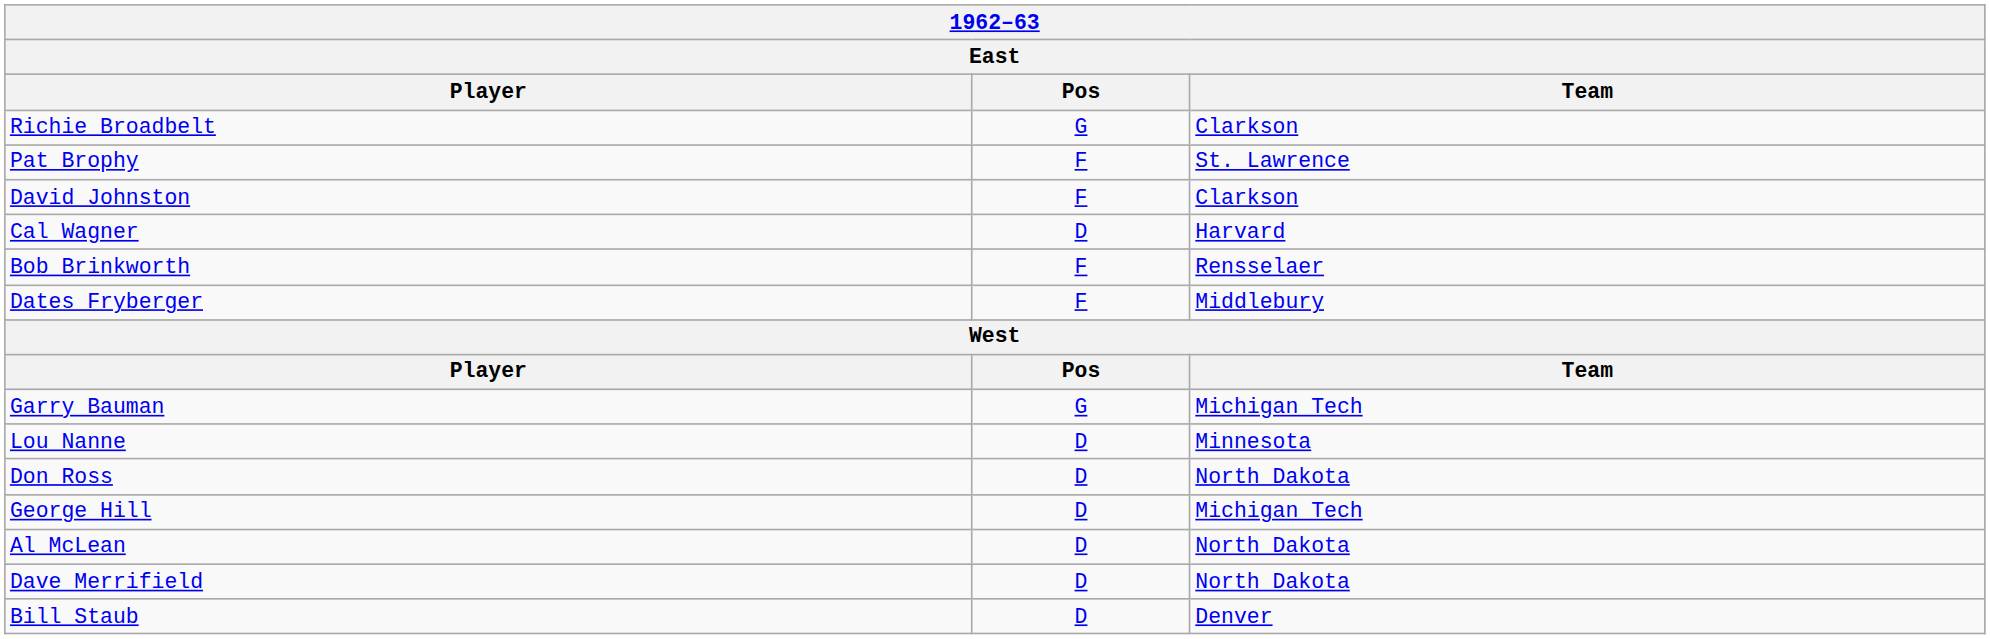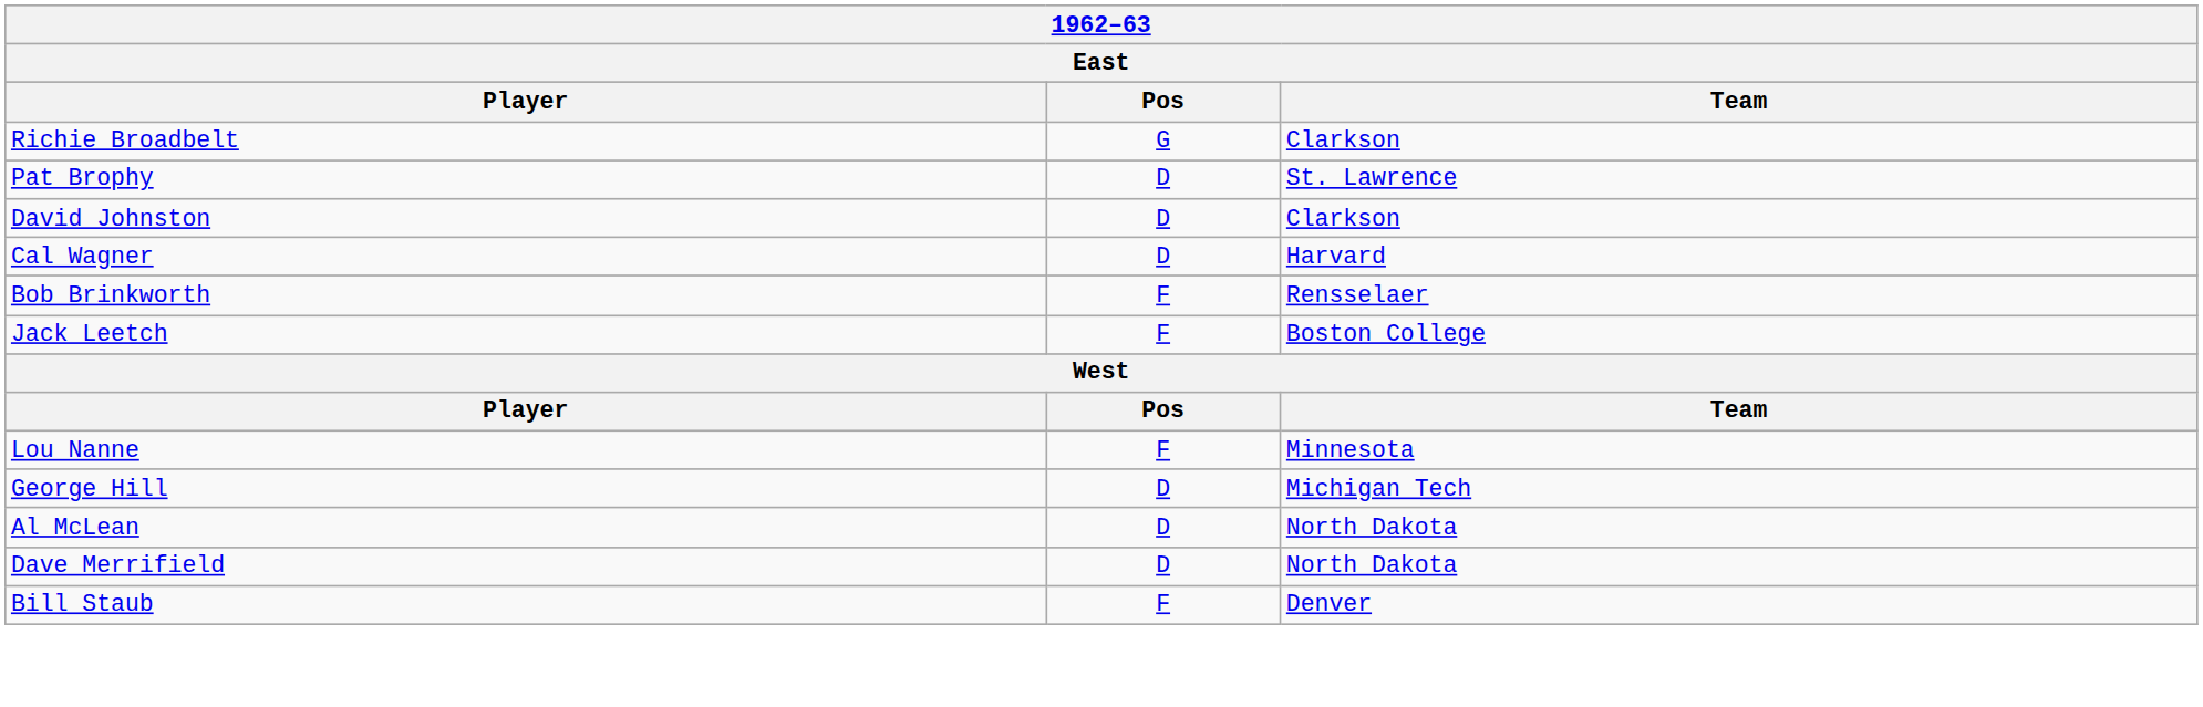 <table class="wikitable" width=95%>
 <tr>
 <th colspan=3><a href='#'>1962–63</a></th>
 </tr>
 <tr>
 <th colspan=3><strong>East</strong></th>
 </tr>
 <tr>
 <th>Player</th>
 <th>Pos</th>
 <th>Team</th>
 </tr>
 <tr>
 <td><a href='#'>Richie Broadbelt</a></td>
 <td style="text-align:center;"><a href='#'>G</a></td>
 <td><a href='#'>Clarkson</a></td>
 </tr>
 <tr>
 <td><a href='#'>Pat Brophy</a></td>
-<td style="text-align:center;"><a href='#'>F</a></td>
+<td style="text-align:center;"><a href='#'>D</a></td>
 <td><a href='#'>St. Lawrence</a></td>
 </tr>
 <tr>
 <td><a href='#'>David Johnston</a></td>
-<td style="text-align:center;"><a href='#'>F</a></td>
+<td style="text-align:center;"><a href='#'>D</a></td>
 <td><a href='#'>Clarkson</a></td>
 </tr>
 <tr>
 <td><a href='#'>Cal Wagner</a></td>
 <td style="text-align:center;"><a href='#'>D</a></td>
 <td><a href='#'>Harvard</a></td>
 </tr>
 <tr>
 <td><a href='#'>Bob Brinkworth</a></td>
 <td style="text-align:center;"><a href='#'>F</a></td>
 <td><a href='#'>Rensselaer</a></td>
 </tr>
 <tr>
-<td><a href='#'>Dates Fryberger</a></td>
+<td><a href='#'>Jack Leetch</a></td>
 <td style="text-align:center;"><a href='#'>F</a></td>
-<td><a href='#'>Middlebury</a></td>
+<td><a href='#'>Boston College</a></td>
 </tr>
 <tr>
 <th colspan=3><strong>West</strong></th>
 </tr>
 <tr>
 <th>Player</th>
 <th>Pos</th>
 <th>Team</th>
 </tr>
 <tr>
-<td><a href='#'>Garry Bauman</a></td>
-<td style="text-align:center;"><a href='#'>G</a></td>
-<td><a href='#'>Michigan Tech</a></td>
-</tr>
-<tr>
 <td><a href='#'>Lou Nanne</a></td>
-<td style="text-align:center;"><a href='#'>D</a></td>
+<td style="text-align:center;"><a href='#'>F</a></td>
 <td><a href='#'>Minnesota</a></td>
-</tr>
-<tr>
-<td><a href='#'>Don Ross</a></td>
-<td style="text-align:center;"><a href='#'>D</a></td>
-<td><a href='#'>North Dakota</a></td>
 </tr>
 <tr>
 <td><a href='#'>George Hill</a></td>
 <td style="text-align:center;"><a href='#'>D</a></td>
 <td><a href='#'>Michigan Tech</a></td>
 </tr>
 <tr>
 <td><a href='#'>Al McLean</a></td>
 <td style="text-align:center;"><a href='#'>D</a></td>
 <td><a href='#'>North Dakota</a></td>
 </tr>
 <tr>
 <td><a href='#'>Dave Merrifield</a></td>
 <td style="text-align:center;"><a href='#'>D</a></td>
 <td><a href='#'>North Dakota</a></td>
 </tr>
 <tr>
 <td><a href='#'>Bill Staub</a></td>
-<td style="text-align:center;"><a href='#'>D</a></td>
+<td style="text-align:center;"><a href='#'>F</a></td>
 <td><a href='#'>Denver</a></td>
 </tr>
 </table>
